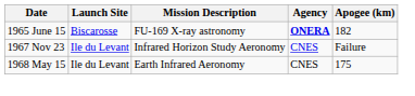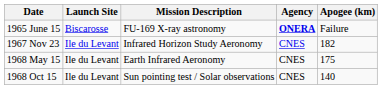 <table class="wikitable">
 <tr>
 <th>Date</th>
 <th>Launch Site</th>
 <th>Mission Description</th>
 <th>Agency</th>
 <th>Apogee (km)</th>
 </tr>
 <tr>
 <td>1965 June 15</td>
 <td><a href='#'>Biscarosse</a></td>
 <td>FU-169 X-ray astronomy</td>
 <td><strong><a href='#'>ONERA</a></strong></td>
-<td>182</td>
+<td>Failure</td>
 </tr>
 <tr>
 <td>1967 Nov 23</td>
 <td><a href='#'>Ile du Levant</a></td>
 <td>Infrared Horizon Study Aeronomy</td>
 <td><a href='#'>CNES</a></td>
-<td>Failure</td>
+<td>182</td>
 </tr>
 <tr>
 <td>1968 May 15</td>
 <td>Ile du Levant</td>
 <td>Earth Infrared Aeronomy</td>
 <td>CNES</td>
 <td>175</td>
 </tr>
+<tr>
+<td>1968 Oct 15</td>
+<td>Ile du Levant</td>
+<td>Sun pointing test / Solar observations</td>
+<td>CNES</td>
+<td>140</td>
+</tr>
 </table>
